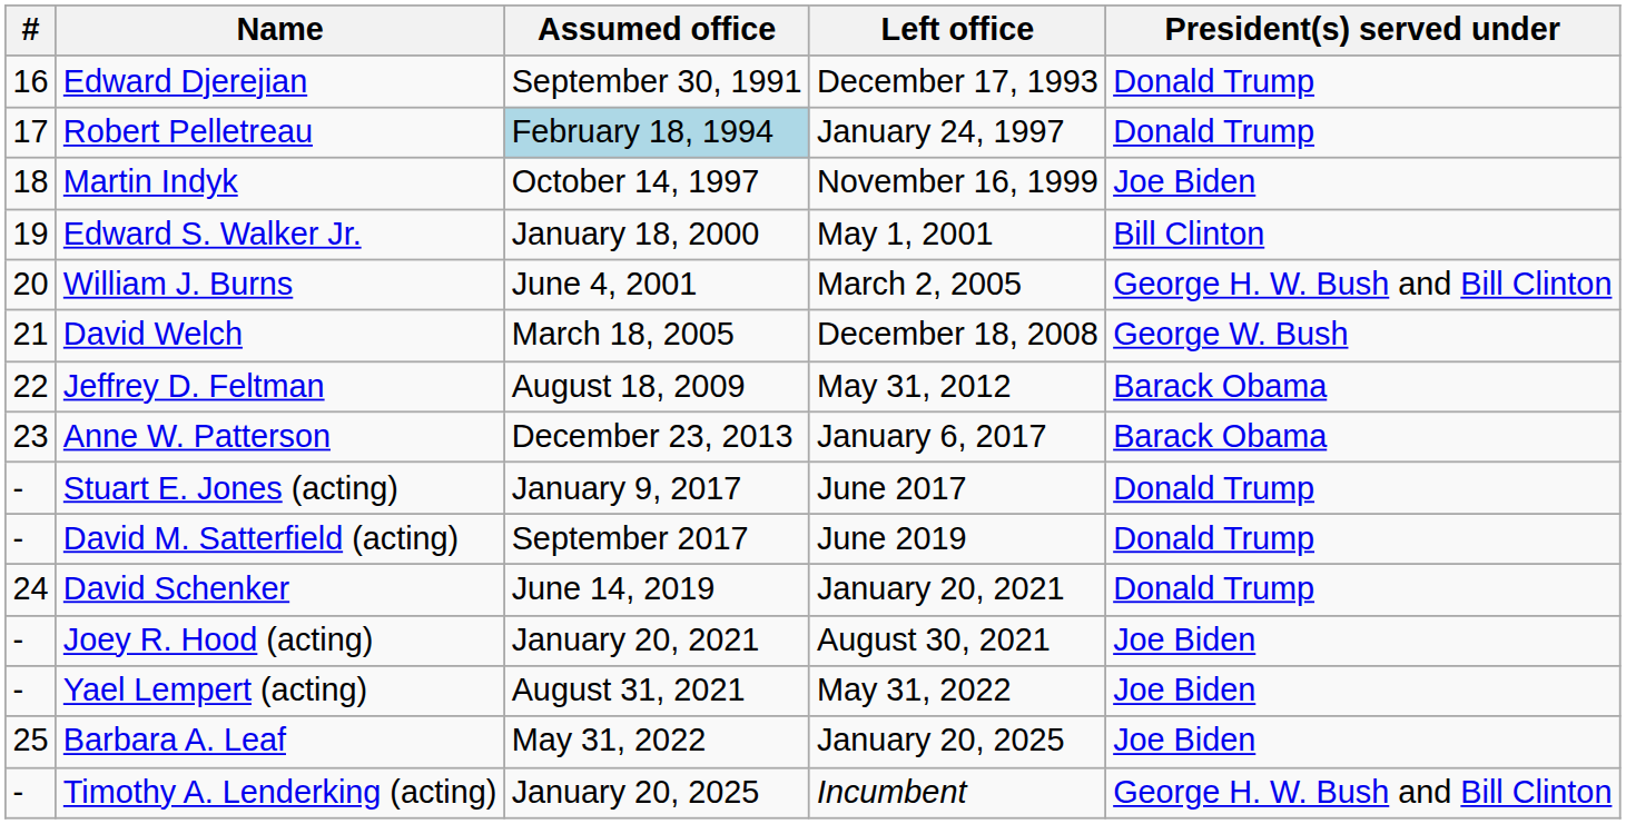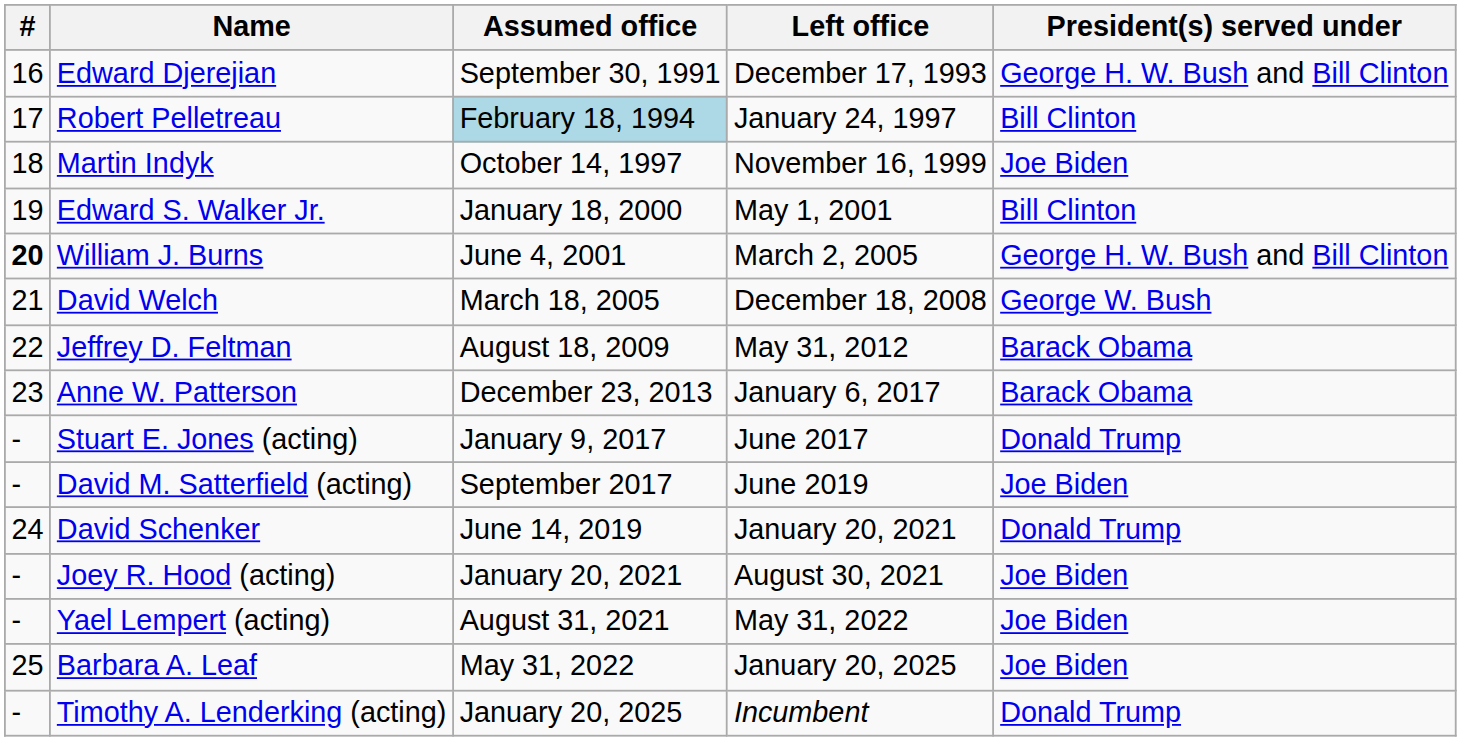 <table class="wikitable">
 <tr>
 <th>#</th>
 <th>Name</th>
 <th>Assumed office</th>
 <th>Left office</th>
 <th>President(s) served under</th>
 </tr>
 <tr>
 <td>16</td>
 <td><a href='#'>Edward Djerejian</a></td>
 <td>September 30, 1991</td>
 <td>December 17, 1993</td>
-<td><a href='#'>Donald Trump</a></td>
+<td><a href='#'>George H. W. Bush</a> and <a href='#'>Bill Clinton</a></td>
 </tr>
 <tr>
 <td>17</td>
 <td><a href='#'>Robert Pelletreau</a></td>
 <td style="background: lightblue;">February 18, 1994</td>
 <td>January 24, 1997</td>
-<td><a href='#'>Donald Trump</a></td>
+<td><a href='#'>Bill Clinton</a></td>
 </tr>
 <tr>
 <td>18</td>
 <td><a href='#'>Martin Indyk</a></td>
 <td>October 14, 1997</td>
 <td>November 16, 1999</td>
 <td><a href='#'>Joe Biden</a></td>
 </tr>
 <tr>
 <td>19</td>
 <td><a href='#'>Edward S. Walker Jr.</a></td>
 <td>January 18, 2000</td>
 <td>May 1, 2001</td>
 <td><a href='#'>Bill Clinton</a></td>
 </tr>
 <tr>
-<td>20</td>
+<td><strong>20</strong></td>
 <td><a href='#'>William J. Burns</a></td>
 <td>June 4, 2001</td>
 <td>March 2, 2005</td>
 <td><a href='#'>George H. W. Bush</a> and <a href='#'>Bill Clinton</a></td>
 </tr>
 <tr>
 <td>21</td>
 <td><a href='#'>David Welch</a></td>
 <td>March 18, 2005</td>
 <td>December 18, 2008</td>
 <td><a href='#'>George W. Bush</a></td>
 </tr>
 <tr>
 <td>22</td>
 <td><a href='#'>Jeffrey D. Feltman</a></td>
 <td>August 18, 2009</td>
 <td>May 31, 2012</td>
 <td><a href='#'>Barack Obama</a></td>
 </tr>
 <tr>
 <td>23</td>
 <td><a href='#'>Anne W. Patterson</a></td>
 <td>December 23, 2013</td>
 <td>January 6, 2017</td>
 <td><a href='#'>Barack Obama</a></td>
 </tr>
 <tr>
 <td>-</td>
 <td><a href='#'>Stuart E. Jones</a> (acting)</td>
 <td>January 9, 2017</td>
 <td>June 2017</td>
 <td><a href='#'>Donald Trump</a></td>
 </tr>
 <tr>
 <td>-</td>
 <td><a href='#'>David M. Satterfield</a> (acting)</td>
 <td>September 2017</td>
 <td>June 2019</td>
-<td><a href='#'>Donald Trump</a></td>
+<td><a href='#'>Joe Biden</a></td>
 </tr>
 <tr>
 <td>24</td>
 <td><a href='#'>David Schenker</a></td>
 <td>June 14, 2019</td>
 <td>January 20, 2021</td>
 <td><a href='#'>Donald Trump</a></td>
 </tr>
 <tr>
 <td>-</td>
 <td><a href='#'>Joey R. Hood</a> (acting)</td>
 <td>January 20, 2021</td>
 <td>August 30, 2021</td>
 <td><a href='#'>Joe Biden</a></td>
 </tr>
 <tr>
 <td>-</td>
 <td><a href='#'>Yael Lempert</a> (acting)</td>
 <td>August 31, 2021</td>
 <td>May 31, 2022</td>
 <td><a href='#'>Joe Biden</a></td>
 </tr>
 <tr>
 <td>25</td>
 <td><a href='#'>Barbara A. Leaf</a></td>
 <td>May 31, 2022</td>
 <td>January 20, 2025</td>
 <td><a href='#'>Joe Biden</a></td>
 </tr>
 <tr>
 <td>-</td>
 <td><a href='#'>Timothy A. Lenderking</a> (acting)</td>
 <td>January 20, 2025</td>
 <td><em>Incumbent</em></td>
-<td><a href='#'>George H. W. Bush</a> and <a href='#'>Bill Clinton</a></td>
+<td><a href='#'>Donald Trump</a></td>
 </tr>
 </table>
